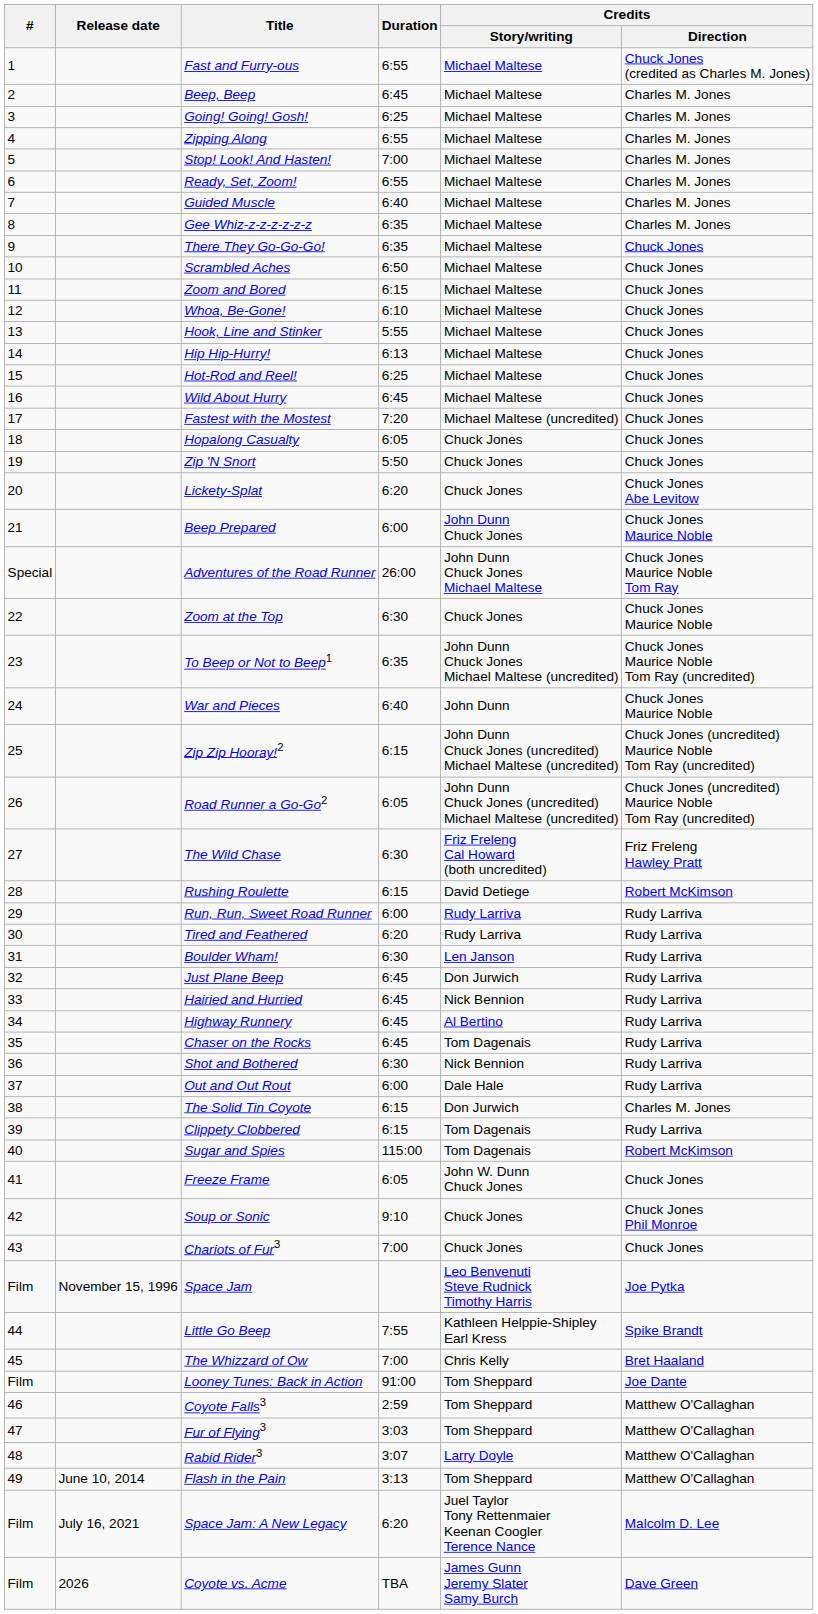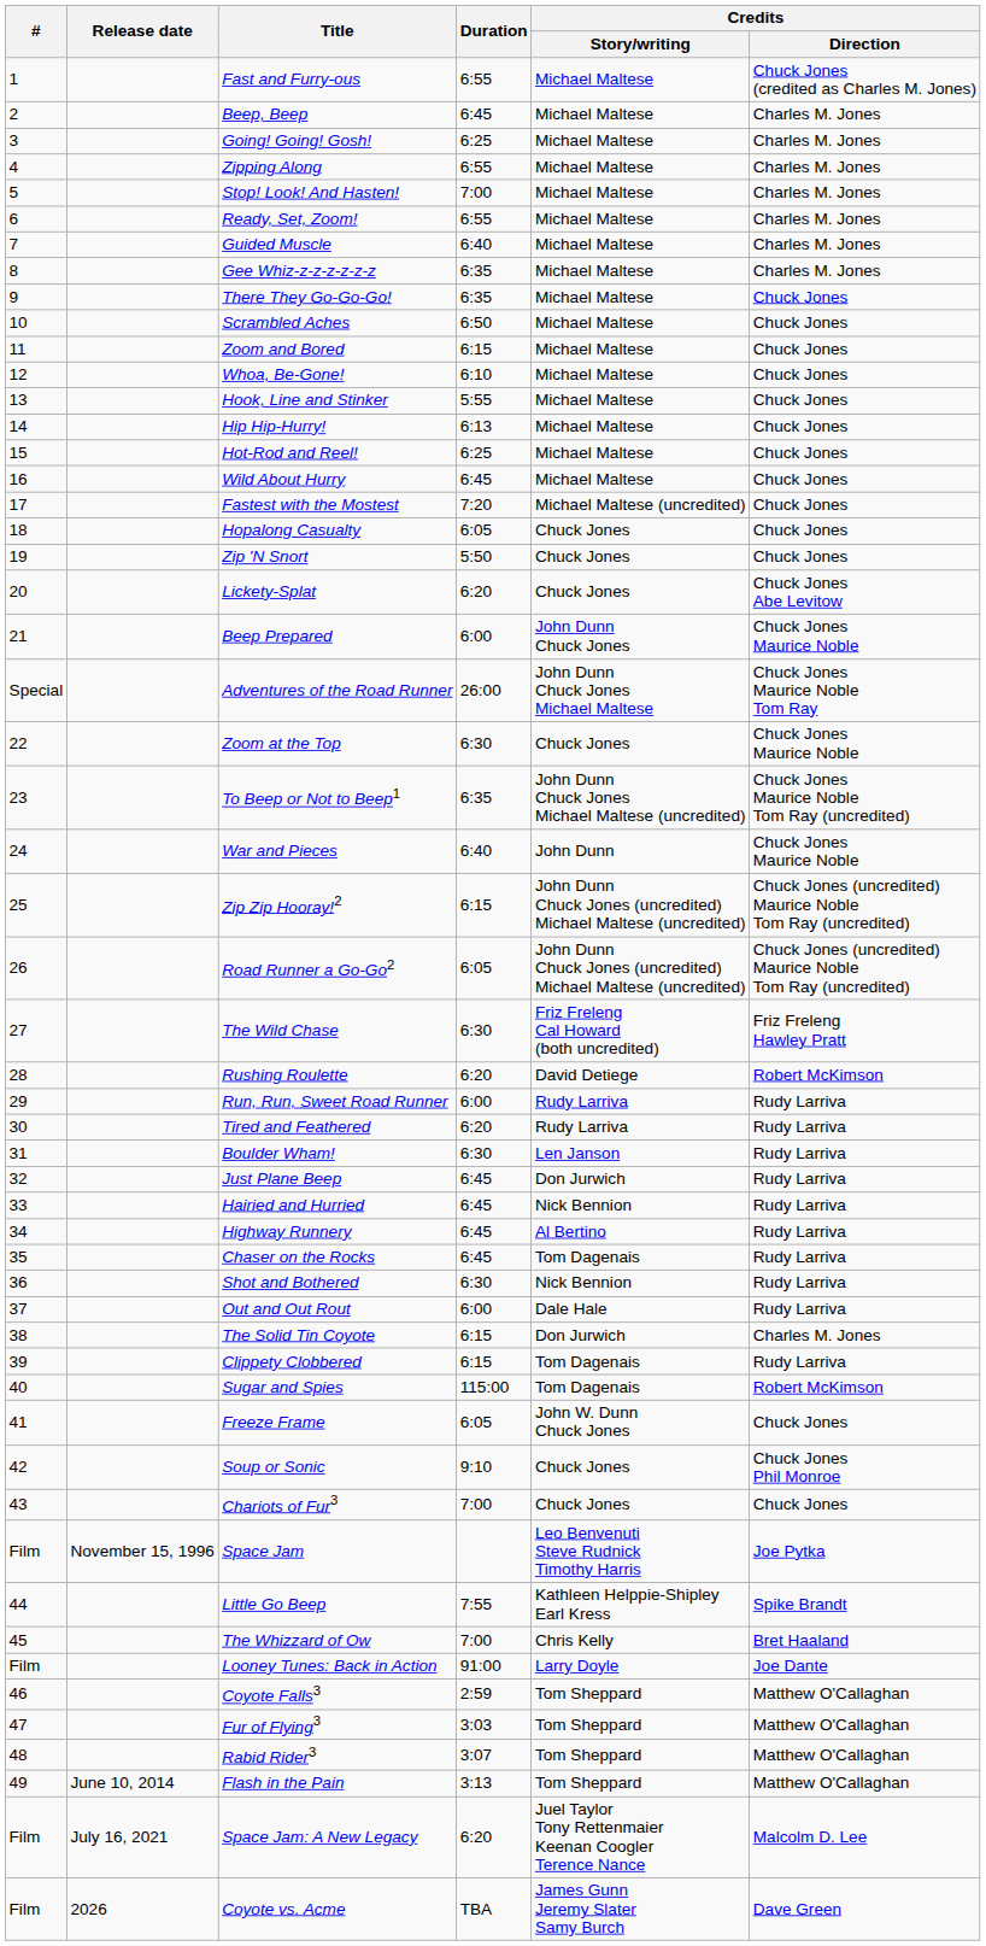 <table class="wikitable">
 <tr>
 <th rowspan="2">#</th>
 <th rowspan="2">Release date</th>
 <th rowspan="2">Title</th>
 <th rowspan="2">Duration</th>
 <th colspan="2">Credits</th>
 </tr>
 <tr>
 <th>Story/writing</th>
 <th>Direction</th>
 </tr>
 <tr>
 <td>1</td>
 <td></td>
 <td><em><a href='#'>Fast and Furry-ous</a></em></td>
 <td>6:55</td>
 <td><a href='#'>Michael Maltese</a></td>
 <td><a href='#'>Chuck Jones</a><br>(credited as Charles M. Jones)</td>
 </tr>
 <tr>
 <td>2</td>
 <td></td>
 <td><em><a href='#'>Beep, Beep</a></em></td>
 <td>6:45</td>
 <td>Michael Maltese</td>
 <td>Charles M. Jones</td>
 </tr>
 <tr>
 <td>3</td>
 <td></td>
 <td><em><a href='#'>Going! Going! Gosh!</a></em></td>
 <td>6:25</td>
 <td>Michael Maltese</td>
 <td>Charles M. Jones</td>
 </tr>
 <tr>
 <td>4</td>
 <td></td>
 <td><em><a href='#'>Zipping Along</a></em></td>
 <td>6:55</td>
 <td>Michael Maltese</td>
 <td>Charles M. Jones</td>
 </tr>
 <tr>
 <td>5</td>
 <td></td>
 <td><em><a href='#'>Stop! Look! And Hasten!</a></em></td>
 <td>7:00</td>
 <td>Michael Maltese</td>
 <td>Charles M. Jones</td>
 </tr>
 <tr>
 <td>6</td>
 <td></td>
 <td><em><a href='#'>Ready, Set, Zoom!</a></em></td>
 <td>6:55</td>
 <td>Michael Maltese</td>
 <td>Charles M. Jones</td>
 </tr>
 <tr>
 <td>7</td>
 <td></td>
 <td><em><a href='#'>Guided Muscle</a></em></td>
 <td>6:40</td>
 <td>Michael Maltese</td>
 <td>Charles M. Jones</td>
 </tr>
 <tr>
 <td>8</td>
 <td></td>
 <td><em><a href='#'>Gee Whiz-z-z-z-z-z-z</a></em></td>
 <td>6:35</td>
 <td>Michael Maltese</td>
 <td>Charles M. Jones</td>
 </tr>
 <tr>
 <td>9</td>
 <td></td>
 <td><em><a href='#'>There They Go-Go-Go!</a></em></td>
 <td>6:35</td>
 <td>Michael Maltese</td>
 <td><a href='#'>Chuck Jones</a></td>
 </tr>
 <tr>
 <td>10</td>
 <td></td>
 <td><em><a href='#'>Scrambled Aches</a></em></td>
 <td>6:50</td>
 <td>Michael Maltese</td>
 <td>Chuck Jones</td>
 </tr>
 <tr>
 <td>11</td>
 <td></td>
 <td><em><a href='#'>Zoom and Bored</a></em></td>
 <td>6:15</td>
 <td>Michael Maltese</td>
 <td>Chuck Jones</td>
 </tr>
 <tr>
 <td>12</td>
 <td></td>
 <td><em><a href='#'>Whoa, Be-Gone!</a></em></td>
 <td>6:10</td>
 <td>Michael Maltese</td>
 <td>Chuck Jones</td>
 </tr>
 <tr>
 <td>13</td>
 <td></td>
 <td><em><a href='#'>Hook, Line and Stinker</a></em></td>
 <td>5:55</td>
 <td>Michael Maltese</td>
 <td>Chuck Jones</td>
 </tr>
 <tr>
 <td>14</td>
 <td></td>
 <td><em><a href='#'>Hip Hip-Hurry!</a></em></td>
 <td>6:13</td>
 <td>Michael Maltese</td>
 <td>Chuck Jones</td>
 </tr>
 <tr>
 <td>15</td>
 <td></td>
 <td><em><a href='#'>Hot-Rod and Reel!</a></em></td>
 <td>6:25</td>
 <td>Michael Maltese</td>
 <td>Chuck Jones</td>
 </tr>
 <tr>
 <td>16</td>
 <td></td>
 <td><em><a href='#'>Wild About Hurry</a></em></td>
 <td>6:45</td>
 <td>Michael Maltese</td>
 <td>Chuck Jones</td>
 </tr>
 <tr>
 <td>17</td>
 <td></td>
 <td><em><a href='#'>Fastest with the Mostest</a></em></td>
 <td>7:20</td>
 <td>Michael Maltese (uncredited)</td>
 <td>Chuck Jones</td>
 </tr>
 <tr>
 <td>18</td>
 <td></td>
 <td><em><a href='#'>Hopalong Casualty</a></em></td>
 <td>6:05</td>
 <td>Chuck Jones</td>
 <td>Chuck Jones</td>
 </tr>
 <tr>
 <td>19</td>
 <td></td>
 <td><em><a href='#'>Zip 'N Snort</a></em></td>
 <td>5:50</td>
 <td>Chuck Jones</td>
 <td>Chuck Jones</td>
 </tr>
 <tr>
 <td>20</td>
 <td></td>
 <td><em><a href='#'>Lickety-Splat</a></em></td>
 <td>6:20</td>
 <td>Chuck Jones</td>
 <td>Chuck Jones<br><a href='#'>Abe Levitow</a></td>
 </tr>
 <tr>
 <td>21</td>
 <td></td>
 <td><em><a href='#'>Beep Prepared</a></em></td>
 <td>6:00</td>
 <td><a href='#'>John Dunn</a><br>Chuck Jones</td>
 <td>Chuck Jones<br><a href='#'>Maurice Noble</a></td>
 </tr>
 <tr>
 <td>Special</td>
 <td></td>
 <td style="white-space:nowrap;"><em><a href='#'>Adventures of the Road Runner</a></em></td>
 <td>26:00</td>
 <td style="white-space:nowrap;">John Dunn<br>Chuck Jones<br><a href='#'>Michael Maltese</a></td>
 <td>Chuck Jones<br>Maurice Noble<br><a href='#'>Tom Ray</a></td>
 </tr>
 <tr>
 <td>22</td>
 <td></td>
 <td><em><a href='#'>Zoom at the Top</a></em></td>
 <td>6:30</td>
 <td>Chuck Jones</td>
 <td>Chuck Jones<br>Maurice Noble</td>
 </tr>
 <tr>
 <td>23</td>
 <td></td>
 <td><em><a href='#'>To Beep or Not to Beep</a></em><sup>1</sup></td>
 <td>6:35</td>
 <td>John Dunn<br>Chuck Jones<br>Michael Maltese (uncredited)</td>
 <td>Chuck Jones<br>Maurice Noble<br>Tom Ray (uncredited)</td>
 </tr>
 <tr>
 <td>24</td>
 <td></td>
 <td><em><a href='#'>War and Pieces</a></em></td>
 <td>6:40</td>
 <td>John Dunn</td>
 <td>Chuck Jones<br>Maurice Noble</td>
 </tr>
 <tr>
 <td>25</td>
 <td></td>
 <td><em><a href='#'>Zip Zip Hooray!</a></em><sup>2</sup></td>
 <td>6:15</td>
 <td>John Dunn<br>Chuck Jones (uncredited)<br>Michael Maltese (uncredited)</td>
 <td>Chuck Jones (uncredited)<br>Maurice Noble<br>Tom Ray (uncredited)</td>
 </tr>
 <tr>
 <td>26</td>
 <td></td>
 <td><em><a href='#'>Road Runner a Go-Go</a></em><sup>2</sup></td>
 <td>6:05</td>
 <td>John Dunn<br>Chuck Jones (uncredited)<br>Michael Maltese (uncredited)</td>
 <td>Chuck Jones (uncredited) <br>Maurice Noble <br>Tom Ray (uncredited)</td>
 </tr>
 <tr>
 <td>27</td>
 <td></td>
 <td><em><a href='#'>The Wild Chase</a></em></td>
 <td>6:30</td>
 <td><a href='#'>Friz Freleng</a><br><a href='#'>Cal Howard</a><br>(both uncredited)</td>
 <td>Friz Freleng<br><a href='#'>Hawley Pratt</a></td>
 </tr>
 <tr>
 <td>28</td>
 <td></td>
 <td><em><a href='#'>Rushing Roulette</a></em></td>
-<td>6:15</td>
+<td>6:20</td>
 <td>David Detiege</td>
 <td><a href='#'>Robert McKimson</a></td>
 </tr>
 <tr>
 <td>29</td>
 <td></td>
 <td><em><a href='#'>Run, Run, Sweet Road Runner</a></em></td>
 <td>6:00</td>
 <td><a href='#'>Rudy Larriva</a></td>
 <td>Rudy Larriva</td>
 </tr>
 <tr>
 <td>30</td>
 <td></td>
 <td><em><a href='#'>Tired and Feathered</a></em></td>
 <td>6:20</td>
 <td>Rudy Larriva</td>
 <td>Rudy Larriva</td>
 </tr>
 <tr>
 <td>31</td>
 <td></td>
 <td><em><a href='#'>Boulder Wham!</a></em></td>
 <td>6:30</td>
 <td><a href='#'>Len Janson</a></td>
 <td>Rudy Larriva</td>
 </tr>
 <tr>
 <td>32</td>
 <td></td>
 <td><em><a href='#'>Just Plane Beep</a></em></td>
 <td>6:45</td>
 <td>Don Jurwich</td>
 <td>Rudy Larriva</td>
 </tr>
 <tr>
 <td>33</td>
 <td></td>
 <td><em><a href='#'>Hairied and Hurried</a></em></td>
 <td>6:45</td>
 <td>Nick Bennion</td>
 <td>Rudy Larriva</td>
 </tr>
 <tr>
 <td>34</td>
 <td></td>
 <td><em><a href='#'>Highway Runnery</a></em></td>
 <td>6:45</td>
 <td><a href='#'>Al Bertino</a></td>
 <td>Rudy Larriva</td>
 </tr>
 <tr>
 <td>35</td>
 <td></td>
 <td><em><a href='#'>Chaser on the Rocks</a></em></td>
 <td>6:45</td>
 <td>Tom Dagenais</td>
 <td>Rudy Larriva</td>
 </tr>
 <tr>
 <td>36</td>
 <td></td>
 <td><em><a href='#'>Shot and Bothered</a></em></td>
 <td>6:30</td>
 <td>Nick Bennion</td>
 <td>Rudy Larriva</td>
 </tr>
 <tr>
 <td>37</td>
 <td></td>
 <td><em><a href='#'>Out and Out Rout</a></em></td>
 <td>6:00</td>
 <td>Dale Hale</td>
 <td>Rudy Larriva</td>
 </tr>
 <tr>
 <td>38</td>
 <td></td>
 <td><em><a href='#'>The Solid Tin Coyote</a></em></td>
 <td>6:15</td>
 <td>Don Jurwich</td>
 <td>Charles M. Jones</td>
 </tr>
 <tr>
 <td>39</td>
 <td></td>
 <td><em><a href='#'>Clippety Clobbered</a></em></td>
 <td>6:15</td>
 <td>Tom Dagenais</td>
 <td>Rudy Larriva</td>
 </tr>
 <tr>
 <td>40</td>
 <td></td>
 <td><em><a href='#'>Sugar and Spies</a></em></td>
 <td>115:00</td>
 <td>Tom Dagenais</td>
 <td><a href='#'>Robert McKimson</a></td>
 </tr>
 <tr>
 <td>41</td>
 <td></td>
 <td><em><a href='#'>Freeze Frame</a></em></td>
 <td>6:05</td>
 <td>John W. Dunn<br>Chuck Jones</td>
 <td>Chuck Jones</td>
 </tr>
 <tr>
 <td>42</td>
 <td></td>
 <td><em><a href='#'>Soup or Sonic</a></em></td>
 <td>9:10</td>
 <td>Chuck Jones</td>
 <td>Chuck Jones<br><a href='#'>Phil Monroe</a></td>
 </tr>
 <tr>
 <td>43</td>
 <td></td>
 <td><em><a href='#'>Chariots of Fur</a></em><sup>3</sup></td>
 <td>7:00</td>
 <td>Chuck Jones</td>
 <td>Chuck Jones</td>
 </tr>
 <tr>
 <td>Film</td>
 <td>November 15, 1996</td>
 <td><a href='#'><em>Space Jam</em></a></td>
 <td></td>
 <td><a href='#'>Leo Benvenuti</a><br><a href='#'>Steve Rudnick</a><br><a href='#'>Timothy Harris</a></td>
 <td><a href='#'>Joe Pytka</a></td>
 </tr>
 <tr>
 <td>44</td>
 <td></td>
 <td><em><a href='#'>Little Go Beep</a></em></td>
 <td>7:55</td>
 <td>Kathleen Helppie-Shipley<br>Earl Kress</td>
 <td><a href='#'>Spike Brandt</a></td>
 </tr>
 <tr>
 <td>45</td>
 <td></td>
 <td><em><a href='#'>The Whizzard of Ow</a></em></td>
 <td>7:00</td>
 <td>Chris Kelly</td>
 <td><a href='#'>Bret Haaland</a></td>
 </tr>
 <tr>
 <td>Film</td>
 <td></td>
 <td><em><a href='#'>Looney Tunes: Back in Action</a></em></td>
 <td>91:00</td>
-<td>Tom Sheppard</td>
+<td><a href='#'>Larry Doyle</a></td>
 <td><a href='#'>Joe Dante</a></td>
 </tr>
 <tr>
 <td>46</td>
 <td></td>
 <td><em><a href='#'>Coyote Falls</a></em><sup>3</sup></td>
 <td>2:59</td>
 <td>Tom Sheppard</td>
 <td>Matthew O'Callaghan</td>
 </tr>
 <tr>
 <td>47</td>
 <td style="white-space:nowrap;"></td>
 <td><em><a href='#'>Fur of Flying</a></em><sup>3</sup></td>
 <td>3:03</td>
 <td>Tom Sheppard</td>
 <td style="white-space:nowrap;">Matthew O'Callaghan</td>
 </tr>
 <tr>
 <td>48</td>
 <td></td>
 <td><em><a href='#'>Rabid Rider</a></em><sup>3</sup></td>
 <td>3:07</td>
-<td><a href='#'>Larry Doyle</a></td>
+<td>Tom Sheppard</td>
 <td>Matthew O'Callaghan</td>
 </tr>
 <tr>
 <td>49</td>
 <td>June 10, 2014</td>
 <td><em><a href='#'>Flash in the Pain</a></em></td>
 <td>3:13</td>
 <td>Tom Sheppard</td>
 <td>Matthew O'Callaghan</td>
 </tr>
 <tr>
 <td>Film</td>
 <td>July 16, 2021</td>
 <td><a href='#'><em>Space Jam: A New Legacy</em></a></td>
 <td>6:20</td>
 <td>Juel Taylor<br>Tony Rettenmaier<br>Keenan Coogler<br><a href='#'>Terence Nance</a></td>
 <td><a href='#'>Malcolm D. Lee</a></td>
 </tr>
 <tr>
 <td>Film</td>
 <td>2026</td>
 <td><a href='#'><em>Coyote vs. Acme</em></a></td>
 <td>TBA</td>
 <td><a href='#'>James Gunn</a><br><a href='#'>Jeremy Slater</a><br><a href='#'>Samy Burch</a></td>
 <td><a href='#'>Dave Green</a></td>
 </tr>
 </table>
